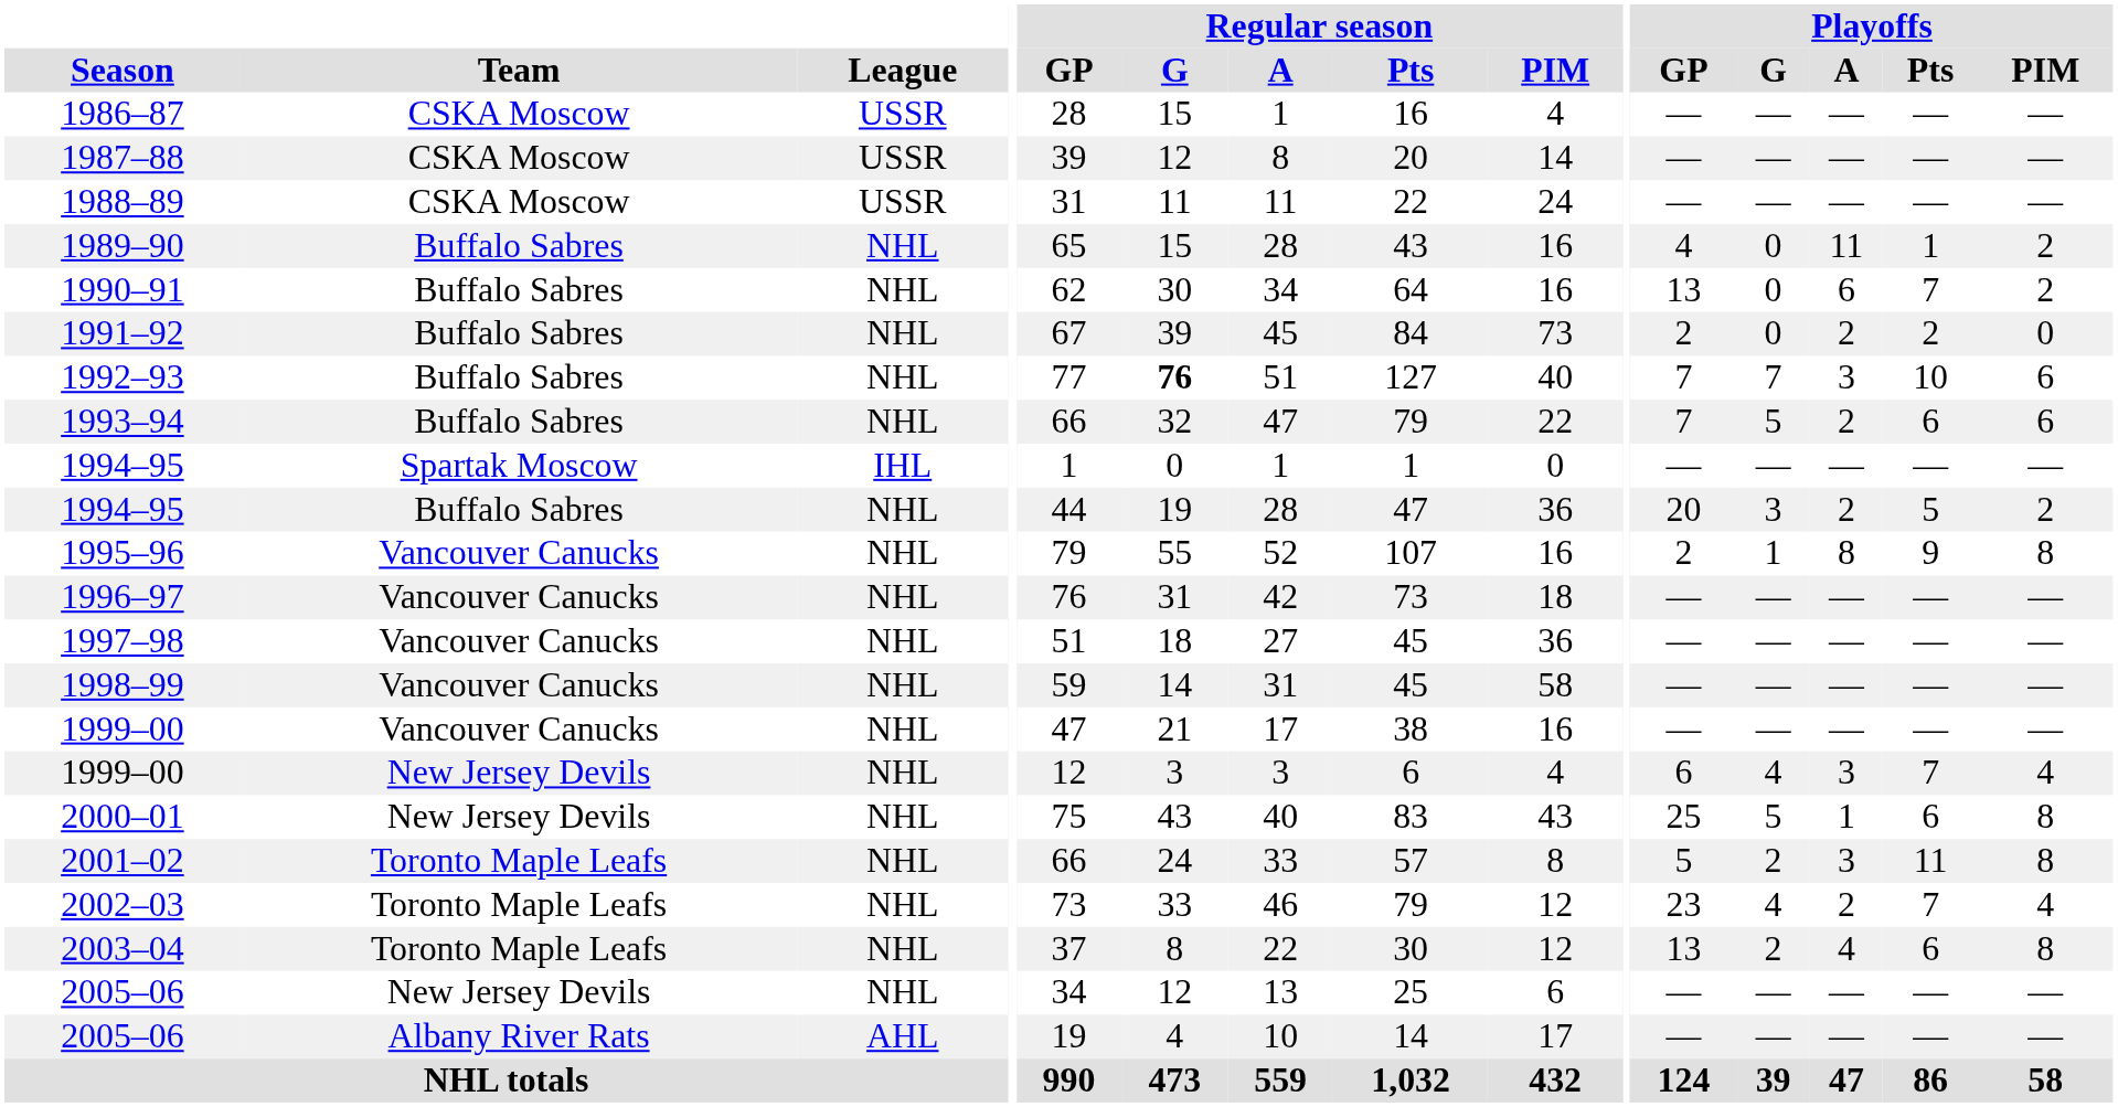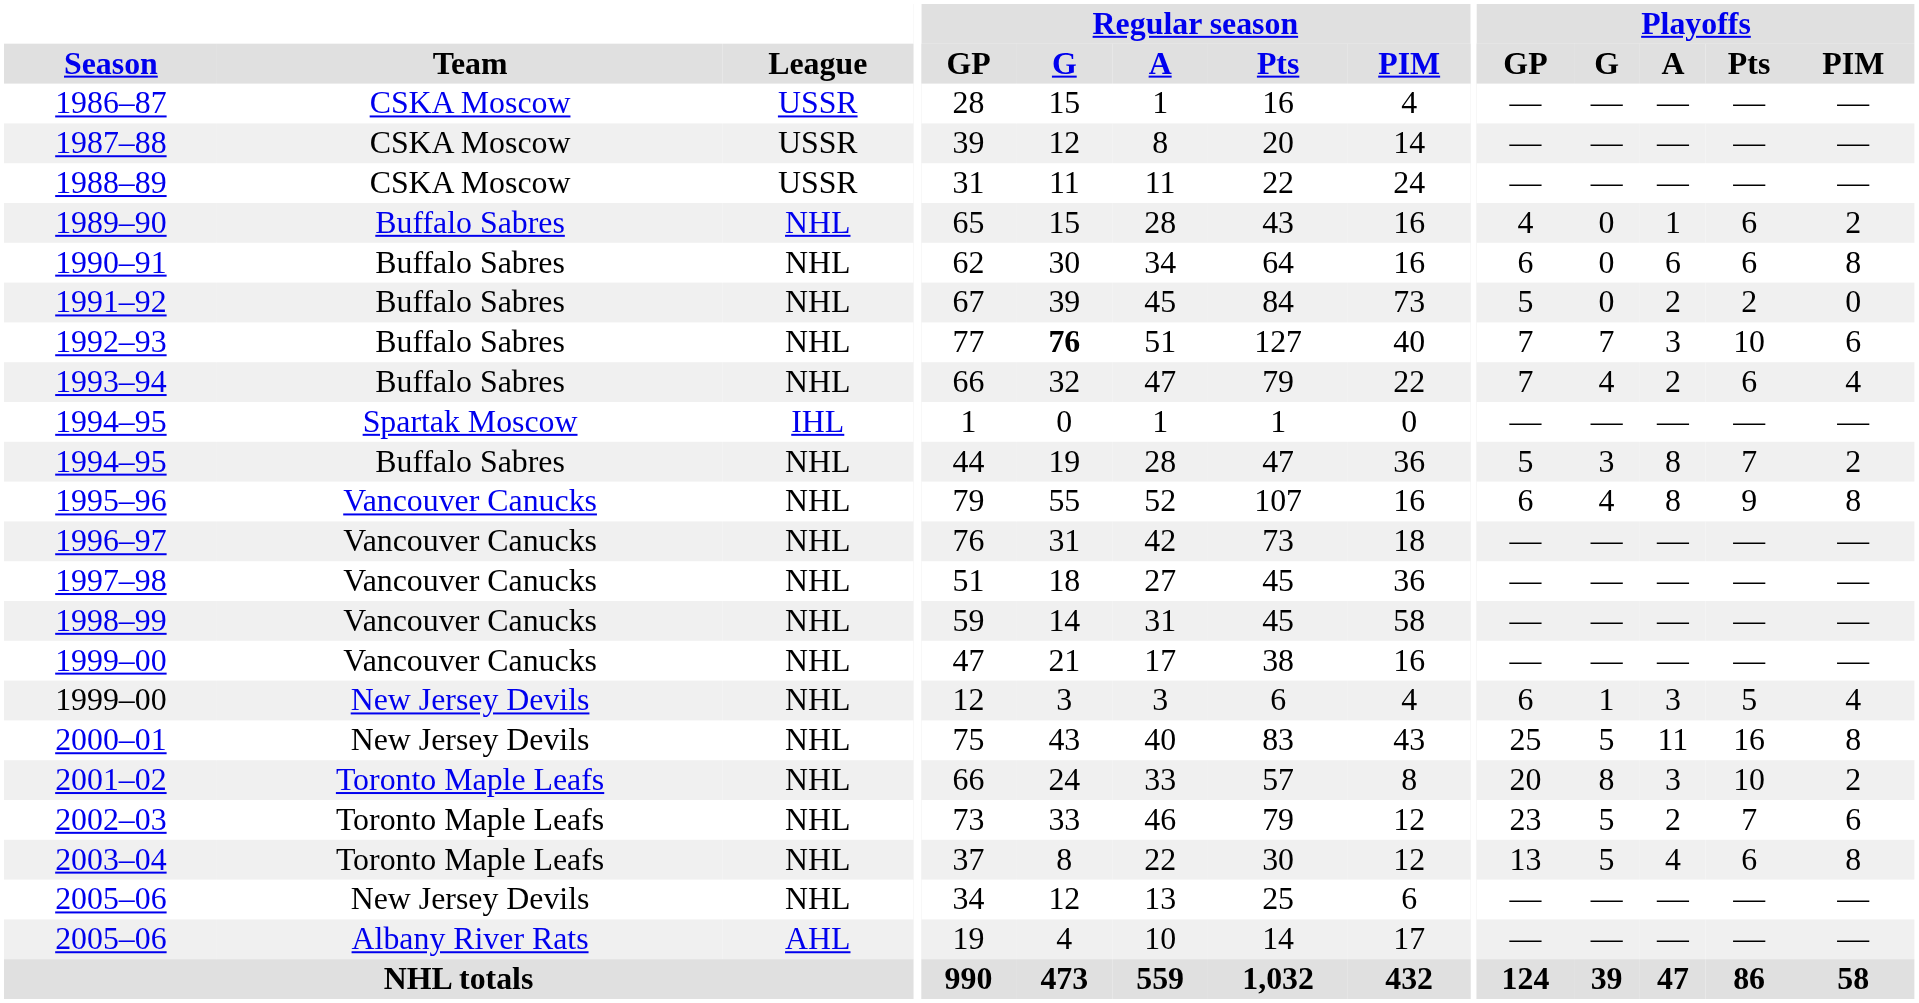 <table border="0" cellpadding="1" cellspacing="0" style="text-align:center; width:60em">
 <tr bgcolor="#e0e0e0">
 <th colspan="3" bgcolor="#ffffff"></th>
 <th rowspan="100" bgcolor="#ffffff"></th>
 <th colspan="5"><a href='#'>Regular season</a></th>
 <th rowspan="100" bgcolor="#ffffff"></th>
 <th colspan="5"><a href='#'>Playoffs</a></th>
 </tr>
 <tr bgcolor="#e0e0e0">
 <th><a href='#'>Season</a></th>
 <th>Team</th>
 <th>League</th>
 <th>GP</th>
 <th><a href='#'>G</a></th>
 <th><a href='#'>A</a></th>
 <th><a href='#'>Pts</a></th>
 <th><a href='#'>PIM</a></th>
 <th>GP</th>
 <th>G</th>
 <th>A</th>
 <th>Pts</th>
 <th>PIM</th>
 </tr>
 <tr>
 <td><a href='#'>1986–87</a></td>
 <td><a href='#'>CSKA Moscow</a></td>
 <td><a href='#'>USSR</a></td>
 <td>28</td>
 <td>15</td>
 <td>1</td>
 <td>16</td>
 <td>4</td>
 <td>—</td>
 <td>—</td>
 <td>—</td>
 <td>—</td>
 <td>—</td>
 </tr>
 <tr bgcolor="#f0f0f0">
 <td><a href='#'>1987–88</a></td>
 <td>CSKA Moscow</td>
 <td>USSR</td>
 <td>39</td>
 <td>12</td>
 <td>8</td>
 <td>20</td>
 <td>14</td>
 <td>—</td>
 <td>—</td>
 <td>—</td>
 <td>—</td>
 <td>—</td>
 </tr>
 <tr>
 <td><a href='#'>1988–89</a></td>
 <td>CSKA Moscow</td>
 <td>USSR</td>
 <td>31</td>
 <td>11</td>
 <td>11</td>
 <td>22</td>
 <td>24</td>
 <td>—</td>
 <td>—</td>
 <td>—</td>
 <td>—</td>
 <td>—</td>
 </tr>
 <tr bgcolor="#f0f0f0">
 <td><a href='#'>1989–90</a></td>
 <td><a href='#'>Buffalo Sabres</a></td>
 <td><a href='#'>NHL</a></td>
 <td>65</td>
 <td>15</td>
 <td>28</td>
 <td>43</td>
 <td>16</td>
 <td>4</td>
 <td>0</td>
-<td>11</td>
 <td>1</td>
+<td>6</td>
 <td>2</td>
 </tr>
 <tr>
 <td><a href='#'>1990–91</a></td>
 <td>Buffalo Sabres</td>
 <td>NHL</td>
 <td>62</td>
 <td>30</td>
 <td>34</td>
 <td>64</td>
 <td>16</td>
-<td>13</td>
+<td>6</td>
 <td>0</td>
 <td>6</td>
-<td>7</td>
-<td>2</td>
+<td>6</td>
+<td>8</td>
 </tr>
 <tr bgcolor="#f0f0f0">
 <td><a href='#'>1991–92</a></td>
 <td>Buffalo Sabres</td>
 <td>NHL</td>
 <td>67</td>
 <td>39</td>
 <td>45</td>
 <td>84</td>
 <td>73</td>
-<td>2</td>
+<td>5</td>
 <td>0</td>
 <td>2</td>
 <td>2</td>
 <td>0</td>
 </tr>
 <tr>
 <td><a href='#'>1992–93</a></td>
 <td>Buffalo Sabres</td>
 <td>NHL</td>
 <td>77</td>
 <td><strong>76</strong></td>
 <td>51</td>
 <td>127</td>
 <td>40</td>
 <td>7</td>
 <td>7</td>
 <td>3</td>
 <td>10</td>
 <td>6</td>
 </tr>
 <tr bgcolor="#f0f0f0">
 <td><a href='#'>1993–94</a></td>
 <td>Buffalo Sabres</td>
 <td>NHL</td>
 <td>66</td>
 <td>32</td>
 <td>47</td>
 <td>79</td>
 <td>22</td>
 <td>7</td>
-<td>5</td>
+<td>4</td>
 <td>2</td>
 <td>6</td>
-<td>6</td>
+<td>4</td>
 </tr>
 <tr>
 <td><a href='#'>1994–95</a></td>
 <td><a href='#'>Spartak Moscow</a></td>
 <td><a href='#'>IHL</a></td>
 <td>1</td>
 <td>0</td>
 <td>1</td>
 <td>1</td>
 <td>0</td>
 <td>—</td>
 <td>—</td>
 <td>—</td>
 <td>—</td>
 <td>—</td>
 </tr>
 <tr bgcolor="#f0f0f0">
 <td><a href='#'>1994–95</a></td>
 <td>Buffalo Sabres</td>
 <td>NHL</td>
 <td>44</td>
 <td>19</td>
 <td>28</td>
 <td>47</td>
 <td>36</td>
-<td>20</td>
+<td>5</td>
 <td>3</td>
-<td>2</td>
-<td>5</td>
+<td>8</td>
+<td>7</td>
 <td>2</td>
 </tr>
 <tr>
 <td><a href='#'>1995–96</a></td>
 <td><a href='#'>Vancouver Canucks</a></td>
 <td>NHL</td>
 <td>79</td>
 <td>55</td>
 <td>52</td>
 <td>107</td>
 <td>16</td>
-<td>2</td>
-<td>1</td>
+<td>6</td>
+<td>4</td>
 <td>8</td>
 <td>9</td>
 <td>8</td>
 </tr>
 <tr bgcolor="#f0f0f0">
 <td><a href='#'>1996–97</a></td>
 <td>Vancouver Canucks</td>
 <td>NHL</td>
 <td>76</td>
 <td>31</td>
 <td>42</td>
 <td>73</td>
 <td>18</td>
 <td>—</td>
 <td>—</td>
 <td>—</td>
 <td>—</td>
 <td>—</td>
 </tr>
 <tr>
 <td><a href='#'>1997–98</a></td>
 <td>Vancouver Canucks</td>
 <td>NHL</td>
 <td>51</td>
 <td>18</td>
 <td>27</td>
 <td>45</td>
 <td>36</td>
 <td>—</td>
 <td>—</td>
 <td>—</td>
 <td>—</td>
 <td>—</td>
 </tr>
 <tr bgcolor="#f0f0f0">
 <td><a href='#'>1998–99</a></td>
 <td>Vancouver Canucks</td>
 <td>NHL</td>
 <td>59</td>
 <td>14</td>
 <td>31</td>
 <td>45</td>
 <td>58</td>
 <td>—</td>
 <td>—</td>
 <td>—</td>
 <td>—</td>
 <td>—</td>
 </tr>
 <tr>
 <td><a href='#'>1999–00</a></td>
 <td>Vancouver Canucks</td>
 <td>NHL</td>
 <td>47</td>
 <td>21</td>
 <td>17</td>
 <td>38</td>
 <td>16</td>
 <td>—</td>
 <td>—</td>
 <td>—</td>
 <td>—</td>
 <td>—</td>
 </tr>
 <tr bgcolor="#f0f0f0">
 <td>1999–00</td>
 <td><a href='#'>New Jersey Devils</a></td>
 <td>NHL</td>
 <td>12</td>
 <td>3</td>
 <td>3</td>
 <td>6</td>
 <td>4</td>
 <td>6</td>
-<td>4</td>
+<td>1</td>
 <td>3</td>
-<td>7</td>
+<td>5</td>
 <td>4</td>
 </tr>
 <tr>
 <td><a href='#'>2000–01</a></td>
 <td>New Jersey Devils</td>
 <td>NHL</td>
 <td>75</td>
 <td>43</td>
 <td>40</td>
 <td>83</td>
 <td>43</td>
 <td>25</td>
 <td>5</td>
-<td>1</td>
-<td>6</td>
+<td>11</td>
+<td>16</td>
 <td>8</td>
 </tr>
 <tr bgcolor="#f0f0f0">
 <td><a href='#'>2001–02</a></td>
 <td><a href='#'>Toronto Maple Leafs</a></td>
 <td>NHL</td>
 <td>66</td>
 <td>24</td>
 <td>33</td>
 <td>57</td>
 <td>8</td>
-<td>5</td>
+<td>20</td>
+<td>8</td>
+<td>3</td>
+<td>10</td>
 <td>2</td>
-<td>3</td>
-<td>11</td>
-<td>8</td>
 </tr>
 <tr>
 <td><a href='#'>2002–03</a></td>
 <td>Toronto Maple Leafs</td>
 <td>NHL</td>
 <td>73</td>
 <td>33</td>
 <td>46</td>
 <td>79</td>
 <td>12</td>
 <td>23</td>
-<td>4</td>
+<td>5</td>
 <td>2</td>
 <td>7</td>
-<td>4</td>
+<td>6</td>
 </tr>
 <tr bgcolor="#f0f0f0">
 <td><a href='#'>2003–04</a></td>
 <td>Toronto Maple Leafs</td>
 <td>NHL</td>
 <td>37</td>
 <td>8</td>
 <td>22</td>
 <td>30</td>
 <td>12</td>
 <td>13</td>
-<td>2</td>
+<td>5</td>
 <td>4</td>
 <td>6</td>
 <td>8</td>
 </tr>
 <tr>
 <td><a href='#'>2005–06</a></td>
 <td>New Jersey Devils</td>
 <td>NHL</td>
 <td>34</td>
 <td>12</td>
 <td>13</td>
 <td>25</td>
 <td>6</td>
 <td>—</td>
 <td>—</td>
 <td>—</td>
 <td>—</td>
 <td>—</td>
 </tr>
 <tr bgcolor="#f0f0f0">
 <td><a href='#'>2005–06</a></td>
 <td><a href='#'>Albany River Rats</a></td>
 <td><a href='#'>AHL</a></td>
 <td>19</td>
 <td>4</td>
 <td>10</td>
 <td>14</td>
 <td>17</td>
 <td>—</td>
 <td>—</td>
 <td>—</td>
 <td>—</td>
 <td>—</td>
 </tr>
 <tr bgcolor="#e0e0e0">
 <th colspan="3">NHL totals</th>
 <th>990</th>
 <th>473</th>
 <th>559</th>
 <th>1,032</th>
 <th>432</th>
 <th>124</th>
 <th>39</th>
 <th>47</th>
 <th>86</th>
 <th>58</th>
 </tr>
 </table>
